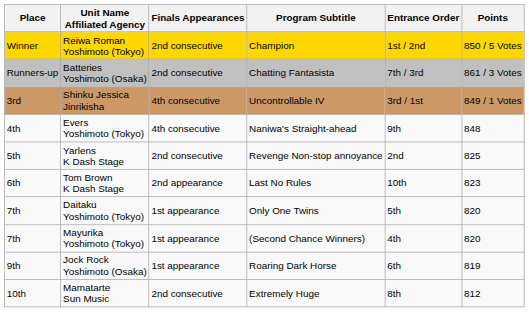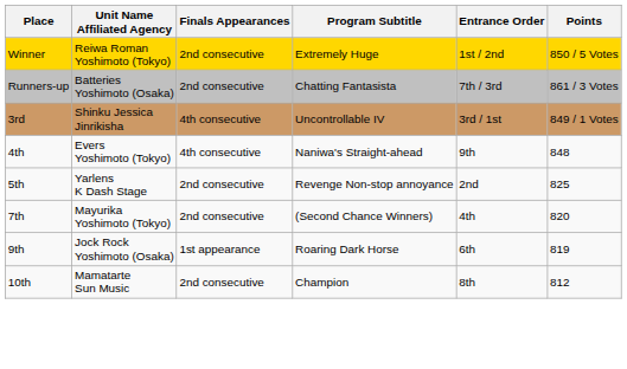 <table class="sortable wikitable" style="font-size:small;">
 <tr>
 <th>Place</th>
 <th class="unsortable">Unit Name<br>Affiliated Agency</th>
 <th>Finals Appearances</th>
 <th class="unsortable">Program Subtitle</th>
 <th>Entrance Order</th>
 <th>Points</th>
 </tr>
 <tr style="background-color:gold;">
 <td>Winner</td>
 <td>Reiwa Roman<br>Yoshimoto (Tokyo)</td>
 <td>2nd consecutive</td>
-<td>Champion</td>
+<td>Extremely Huge</td>
 <td>1st / 2nd</td>
 <td>850 / 5 Votes</td>
 </tr>
 <tr style="background-color:silver;">
 <td>Runners-up</td>
 <td>Batteries<br>Yoshimoto (Osaka)</td>
 <td>2nd consecutive</td>
 <td>Chatting Fantasista</td>
 <td>7th / 3rd</td>
 <td>861 / 3 Votes</td>
 </tr>
 <tr style="background-color:#c96;">
 <td>3rd</td>
 <td>Shinku Jessica<br>Jinrikisha</td>
 <td>4th consecutive</td>
 <td>Uncontrollable IV</td>
 <td>3rd / 1st</td>
 <td>849 / 1 Votes</td>
 </tr>
 <tr>
 <td>4th</td>
 <td>Evers<br>Yoshimoto (Tokyo)</td>
 <td>4th consecutive</td>
 <td>Naniwa's Straight-ahead</td>
 <td>9th</td>
 <td>848</td>
 </tr>
 <tr>
 <td>5th</td>
 <td>Yarlens<br>K Dash Stage</td>
 <td>2nd consecutive</td>
 <td>Revenge Non-stop annoyance</td>
 <td>2nd</td>
 <td>825</td>
 </tr>
 <tr>
-<td>6th</td>
-<td>Tom Brown<br>K Dash Stage</td>
-<td>2nd appearance</td>
-<td>Last No Rules</td>
-<td>10th</td>
-<td>823</td>
-</tr>
-<tr>
-<td>7th</td>
-<td>Daitaku<br>Yoshimoto (Tokyo)</td>
-<td>1st appearance</td>
-<td>Only One Twins</td>
-<td>5th</td>
-<td>820</td>
-</tr>
-<tr>
 <td>7th</td>
 <td>Mayurika<br>Yoshimoto (Tokyo)</td>
-<td>1st appearance</td>
+<td>2nd consecutive</td>
 <td>(Second Chance Winners)</td>
 <td>4th</td>
 <td>820</td>
 </tr>
 <tr>
 <td>9th</td>
 <td>Jock Rock<br>Yoshimoto (Osaka)</td>
 <td>1st appearance</td>
 <td>Roaring Dark Horse</td>
 <td>6th</td>
 <td>819</td>
 </tr>
 <tr>
 <td>10th</td>
 <td>Mamatarte<br>Sun Music</td>
 <td>2nd consecutive</td>
-<td>Extremely Huge</td>
+<td>Champion</td>
 <td>8th</td>
 <td>812</td>
 </tr>
 </table>
